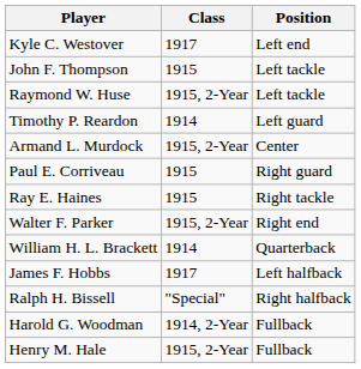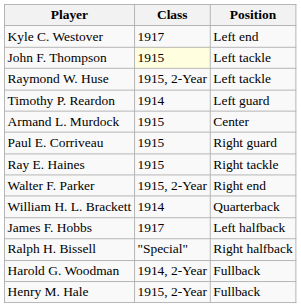 <table class="wikitable" style="text-align:Left">
 <tr>
 <th>Player</th>
 <th>Class</th>
 <th>Position</th>
 </tr>
 <tr>
 <td>Kyle C. Westover</td>
 <td>1917</td>
 <td>Left end</td>
 </tr>
 <tr>
 <td>John F. Thompson</td>
-<td>1915</td>
+<td style="background: lightyellow;">1915</td>
 <td>Left tackle</td>
 </tr>
 <tr>
 <td>Raymond W. Huse</td>
 <td>1915, 2-Year</td>
 <td>Left tackle</td>
 </tr>
 <tr>
 <td>Timothy P. Reardon</td>
 <td>1914</td>
 <td>Left guard</td>
 </tr>
 <tr>
 <td>Armand L. Murdock</td>
-<td>1915, 2-Year</td>
+<td>1915</td>
 <td>Center</td>
 </tr>
 <tr>
 <td>Paul E. Corriveau</td>
 <td>1915</td>
 <td>Right guard</td>
 </tr>
 <tr>
 <td>Ray E. Haines</td>
 <td>1915</td>
 <td>Right tackle</td>
 </tr>
 <tr>
 <td>Walter F. Parker</td>
 <td>1915, 2-Year</td>
 <td>Right end</td>
 </tr>
 <tr>
 <td>William H. L. Brackett</td>
 <td>1914</td>
 <td>Quarterback</td>
 </tr>
 <tr>
 <td>James F. Hobbs</td>
 <td>1917</td>
 <td>Left halfback</td>
 </tr>
 <tr>
 <td>Ralph H. Bissell</td>
 <td>"Special"</td>
 <td>Right halfback</td>
 </tr>
 <tr>
 <td>Harold G. Woodman</td>
 <td>1914, 2-Year</td>
 <td>Fullback</td>
 </tr>
 <tr>
 <td>Henry M. Hale</td>
 <td>1915, 2-Year</td>
 <td>Fullback</td>
 </tr>
 </table>
